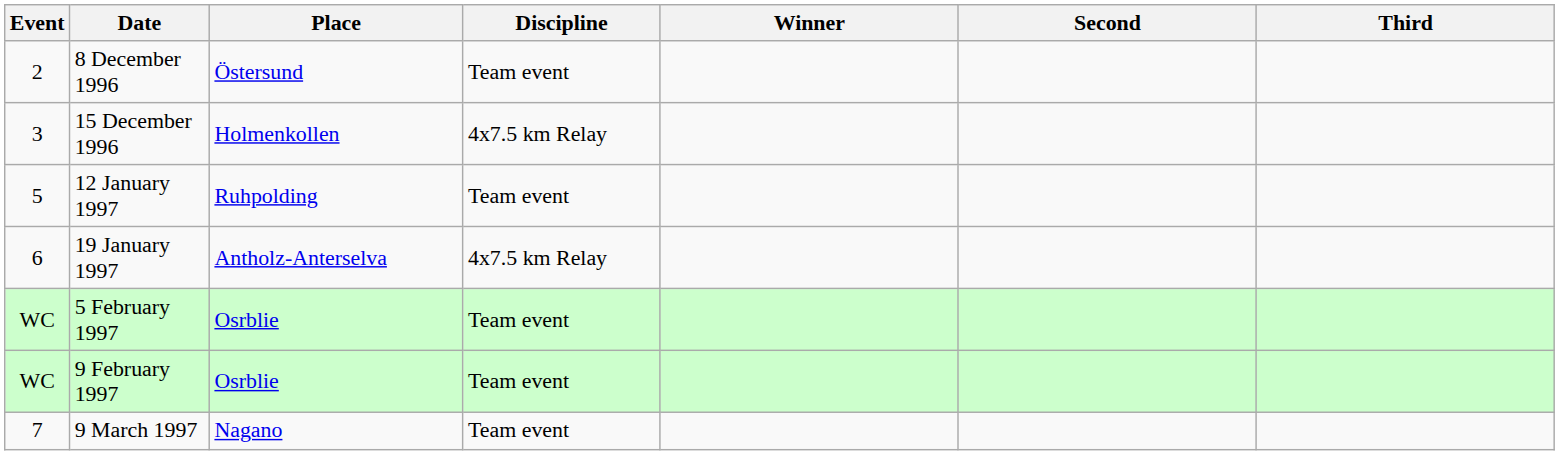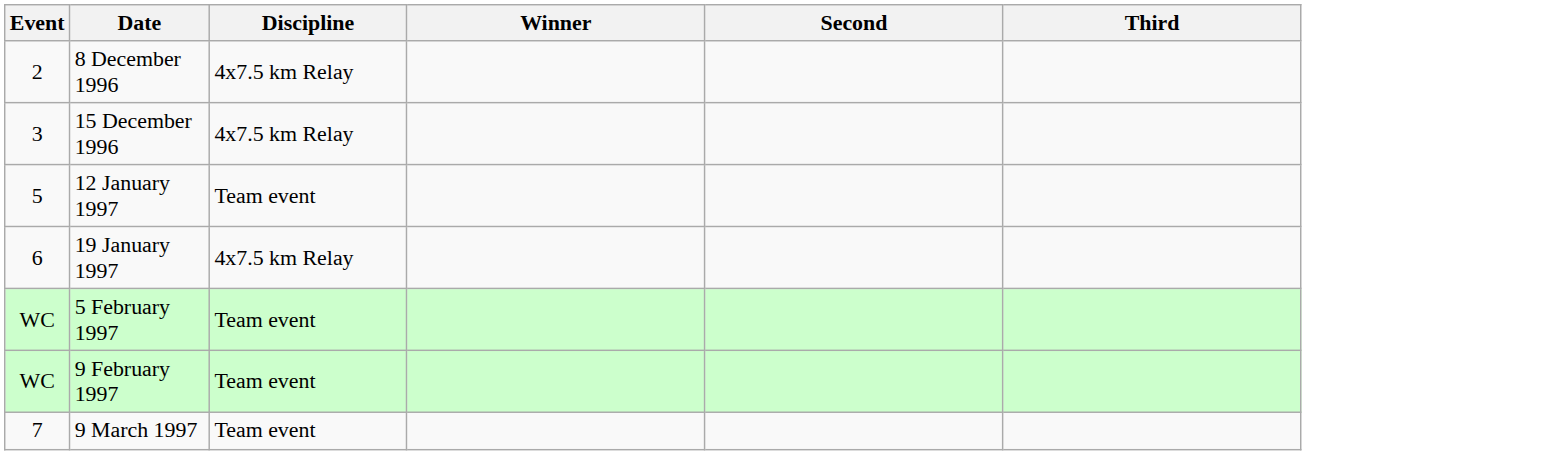 <table class="wikitable" style="font-size:95%;">
 <tr>
 <th width="30">Event</th>
 <th width="90">Date</th>
-<th width="169">Place</th>
 <th width="130">Discipline</th>
 <th width="200">Winner</th>
 <th width="200">Second</th>
 <th width="200">Third</th>
 </tr>
 <tr>
 <td align=center>2</td>
 <td>8 December 1996</td>
-<td> <a href='#'>Östersund</a></td>
-<td>Team event</td>
+<td>4x7.5 km Relay</td>
 <td></td>
 <td></td>
 <td></td>
 </tr>
 <tr>
 <td align=center>3</td>
 <td>15 December 1996</td>
-<td> <a href='#'>Holmenkollen</a></td>
 <td>4x7.5 km Relay</td>
 <td></td>
 <td></td>
 <td></td>
 </tr>
 <tr>
 <td align=center>5</td>
 <td>12 January 1997</td>
-<td> <a href='#'>Ruhpolding</a></td>
 <td>Team event</td>
 <td></td>
 <td></td>
 <td></td>
 </tr>
 <tr>
 <td align=center>6</td>
 <td>19 January 1997</td>
-<td> <a href='#'>Antholz-Anterselva</a></td>
 <td>4x7.5 km Relay</td>
 <td></td>
 <td></td>
 <td></td>
 </tr>
 <tr style="background:#CCFFCC">
 <td align=center>WC</td>
 <td>5 February 1997</td>
-<td> <a href='#'>Osrblie</a></td>
 <td>Team event</td>
 <td></td>
 <td></td>
 <td></td>
 </tr>
 <tr style="background:#CCFFCC">
 <td align=center>WC</td>
 <td>9 February 1997</td>
-<td> <a href='#'>Osrblie</a></td>
 <td>Team event</td>
 <td></td>
 <td></td>
 <td></td>
 </tr>
 <tr>
 <td align=center>7</td>
 <td>9 March 1997</td>
-<td> <a href='#'>Nagano</a></td>
 <td>Team event</td>
 <td></td>
 <td></td>
 <td></td>
 </tr>
 </table>
